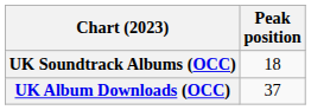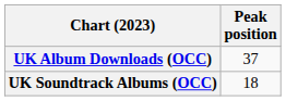 <table class="wikitable sortable plainrowheaders" style="text-align:center">
 <tr>
 <th scope="col">Chart (2023)</th>
 <th scope="col">Peak<br>position</th>
 </tr>
 <tr>
+<th scope="row"><a href='#'>UK Album Downloads</a> (<a href='#'>OCC</a>)</th>
+<td>37</td>
+</tr>
+<tr>
 <th scope="row">UK Soundtrack Albums (<a href='#'>OCC</a>)</th>
 <td>18</td>
 </tr>
-<tr>
-<th scope="row"><a href='#'>UK Album Downloads</a> (<a href='#'>OCC</a>)</th>
-<td>37</td>
-</tr>
 </table>
